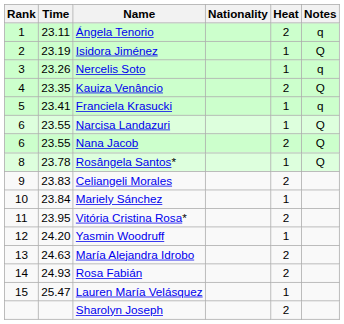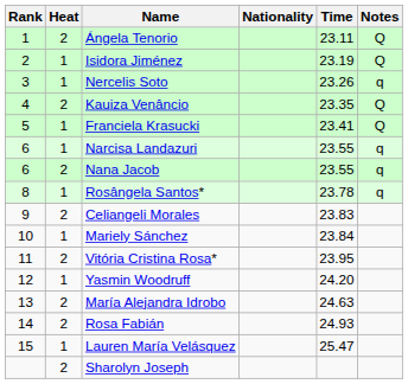 <table class="wikitable sortable" style="text-align:center;font-size:95%">
 <tr>
 <th>Rank</th>
-<th>Time</th>
+<th>Heat</th>
 <th>Name</th>
 <th>Nationality</th>
-<th>Heat</th>
+<th>Time</th>
 <th>Notes</th>
 </tr>
 <tr bgcolor=ccffcc>
 <td>1</td>
-<td>23.11</td>
+<td>2</td>
 <td align=left><a href='#'>Ángela Tenorio</a></td>
 <td align=left></td>
-<td>2</td>
-<td>q</td>
+<td>23.11</td>
+<td>Q</td>
 </tr>
 <tr bgcolor=ccffcc>
 <td>2</td>
-<td>23.19</td>
+<td>1</td>
 <td align=left><a href='#'>Isidora Jiménez</a></td>
 <td align=left></td>
-<td>1</td>
+<td>23.19</td>
 <td>Q</td>
 </tr>
 <tr bgcolor=ccffcc>
 <td>3</td>
-<td>23.26</td>
+<td>1</td>
 <td align=left><a href='#'>Nercelis Soto</a></td>
 <td align=left></td>
-<td>1</td>
+<td>23.26</td>
 <td>q</td>
 </tr>
 <tr bgcolor=ccffcc>
 <td>4</td>
-<td>23.35</td>
+<td>2</td>
 <td align=left><a href='#'>Kauiza Venâncio</a></td>
 <td align=left></td>
-<td>2</td>
+<td>23.35</td>
 <td>Q</td>
 </tr>
 <tr bgcolor=ccffcc>
 <td>5</td>
-<td>23.41</td>
+<td>1</td>
 <td align=left><a href='#'>Franciela Krasucki</a></td>
 <td align=left></td>
+<td>23.41</td>
+<td>Q</td>
+</tr>
+<tr bgcolor=ddffdd>
+<td>6</td>
 <td>1</td>
+<td align=left><a href='#'>Narcisa Landazuri</a></td>
+<td align=left></td>
+<td>23.55</td>
+<td>q</td>
+</tr>
+<tr bgcolor=ccffcc>
+<td>6</td>
+<td>2</td>
+<td align=left><a href='#'>Nana Jacob</a></td>
+<td align=left></td>
+<td>23.55</td>
 <td>q</td>
 </tr>
 <tr bgcolor=ddffdd>
-<td>6</td>
-<td>23.55</td>
-<td align=left><a href='#'>Narcisa Landazuri</a></td>
-<td align=left></td>
+<td>8</td>
 <td>1</td>
-<td>Q</td>
-</tr>
-<tr bgcolor=ccffcc>
-<td>6</td>
-<td>23.55</td>
-<td align=left><a href='#'>Nana Jacob</a></td>
-<td align=left></td>
-<td>2</td>
-<td>Q</td>
-</tr>
-<tr bgcolor=ddffdd>
-<td>8</td>
-<td>23.78</td>
 <td align=left><a href='#'>Rosângela Santos</a>*</td>
 <td align=left></td>
-<td>1</td>
-<td>Q</td>
+<td>23.78</td>
+<td>q</td>
 </tr>
 <tr>
 <td>9</td>
-<td>23.83</td>
+<td>2</td>
 <td align=left><a href='#'>Celiangeli Morales</a></td>
 <td align=left></td>
-<td>2</td>
+<td>23.83</td>
 <td></td>
 </tr>
 <tr>
 <td>10</td>
-<td>23.84</td>
+<td>1</td>
 <td align=left><a href='#'>Mariely Sánchez</a></td>
 <td align=left></td>
-<td>1</td>
+<td>23.84</td>
 <td></td>
 </tr>
 <tr>
 <td>11</td>
-<td>23.95</td>
+<td>2</td>
 <td align=left><a href='#'>Vitória Cristina Rosa</a>*</td>
 <td align=left></td>
-<td>2</td>
+<td>23.95</td>
 <td></td>
 </tr>
 <tr>
 <td>12</td>
-<td>24.20</td>
+<td>1</td>
 <td align=left><a href='#'>Yasmin Woodruff</a></td>
 <td align=left></td>
-<td>1</td>
+<td>24.20</td>
 <td></td>
 </tr>
 <tr>
 <td>13</td>
-<td>24.63</td>
+<td>2</td>
 <td align=left><a href='#'>María Alejandra Idrobo</a></td>
 <td align=left></td>
-<td>2</td>
+<td>24.63</td>
 <td></td>
 </tr>
 <tr>
 <td>14</td>
-<td>24.93</td>
+<td>2</td>
 <td align=left><a href='#'>Rosa Fabián</a></td>
 <td align=left></td>
-<td>2</td>
+<td>24.93</td>
 <td></td>
 </tr>
 <tr>
 <td>15</td>
-<td>25.47</td>
+<td>1</td>
 <td align=left><a href='#'>Lauren María Velásquez</a></td>
 <td align=left></td>
-<td>1</td>
+<td>25.47</td>
 <td></td>
 </tr>
 <tr>
 <td></td>
-<td></td>
+<td>2</td>
 <td align=left><a href='#'>Sharolyn Joseph</a></td>
 <td align=left></td>
-<td>2</td>
+<td></td>
 <td></td>
 </tr>
 </table>
